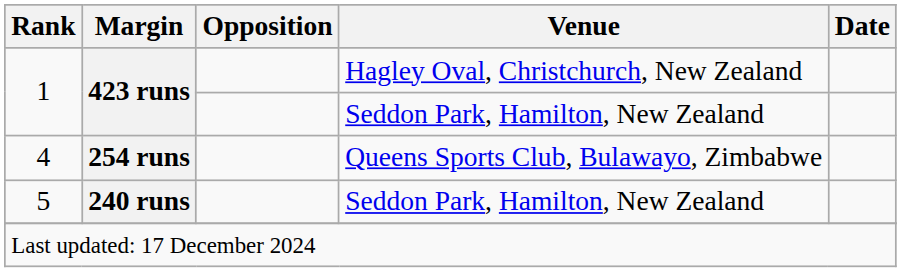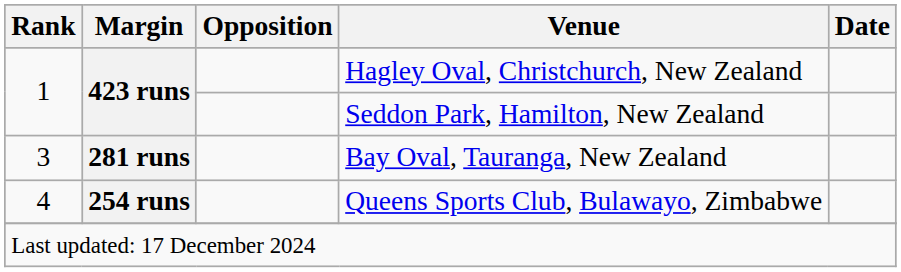 <table class="wikitable plainrowheaders sortable">
 <tr>
 <th scope=col>Rank</th>
 <th scope=col>Margin</th>
 <th scope=col>Opposition</th>
 <th scope=col>Venue</th>
 <th scope=col>Date</th>
 </tr>
 <tr>
 <td align=center rowspan=2>1</td>
 <th scope=row style=text-align:center; rowspan=2>423 runs</th>
 <td></td>
 <td><a href='#'>Hagley Oval</a>, <a href='#'>Christchurch</a>, New Zealand</td>
 <td></td>
 </tr>
 <tr>
 <td></td>
 <td><a href='#'>Seddon Park</a>, <a href='#'>Hamilton</a>, New Zealand</td>
 <td></td>
 </tr>
 <tr>
+<td align="center">3</td>
+<th scope="row" style="text-align:center;">281 runs</th>
+<td></td>
+<td><a href='#'>Bay Oval</a>, <a href='#'>Tauranga</a>, New Zealand</td>
+<td></td>
+</tr>
+<tr>
 <td align=center>4</td>
 <th scope=row style=text-align:center;>254 runs</th>
 <td></td>
 <td><a href='#'>Queens Sports Club</a>, <a href='#'>Bulawayo</a>, Zimbabwe</td>
-<td></td>
-</tr>
-<tr>
-<td align=center>5</td>
-<th scope=row style=text-align:center;>240 runs</th>
-<td></td>
-<td><a href='#'>Seddon Park</a>, <a href='#'>Hamilton</a>, New Zealand</td>
 <td></td>
 </tr>
 <tr>
 </tr>
 <tr class=sortbottom>
 <td colspan=5><small>Last updated: 17 December 2024</small></td>
 </tr>
 </table>
